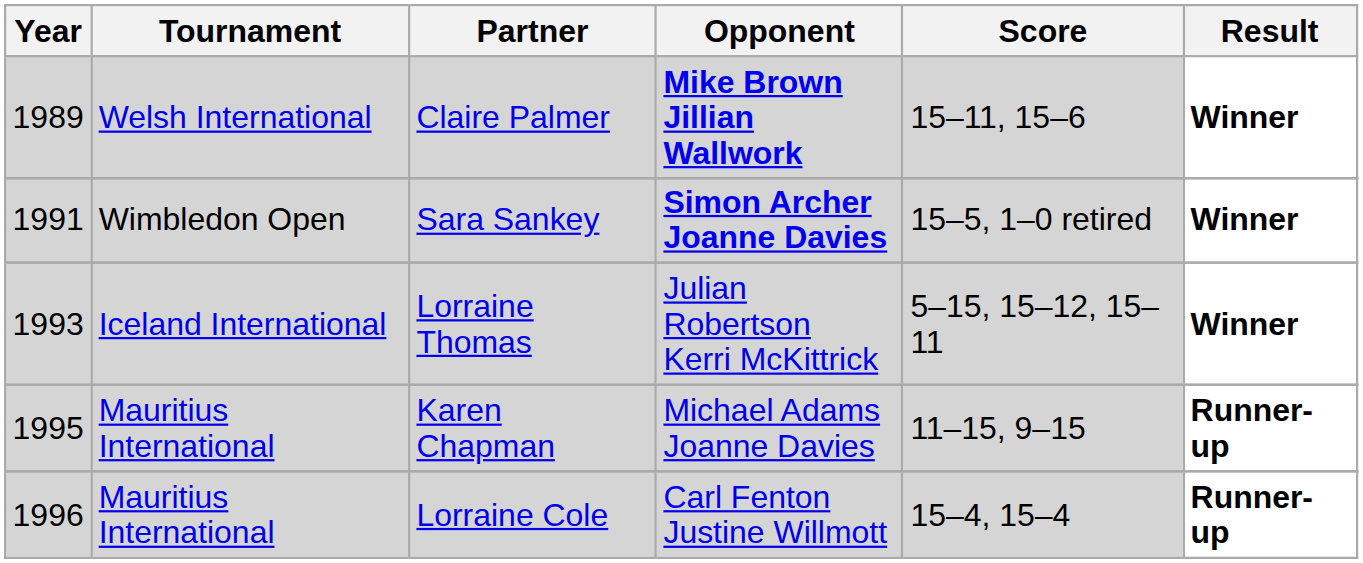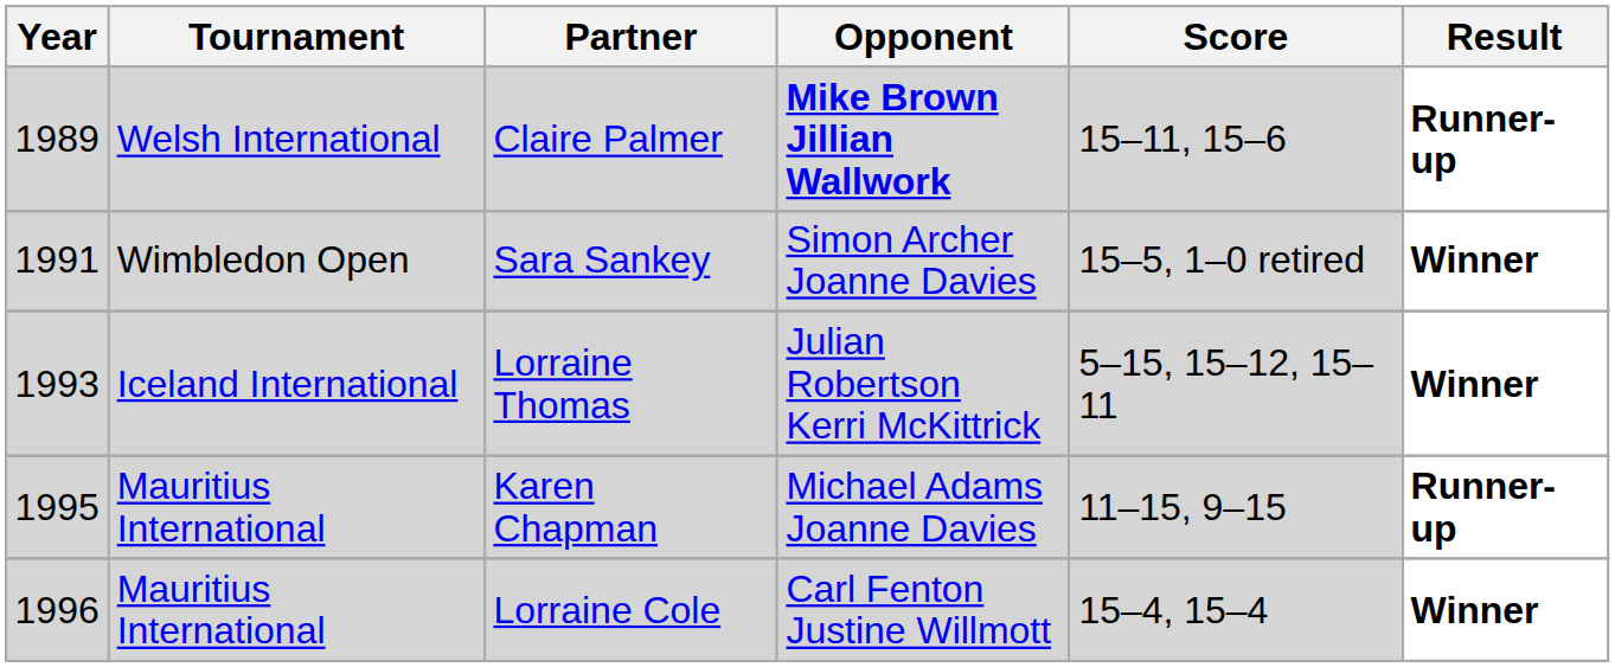 <table class="sortable wikitable" style="font-size: 90%;">
 <tr>
 <th>Year</th>
 <th>Tournament</th>
 <th>Partner</th>
 <th>Opponent</th>
 <th>Score</th>
 <th>Result</th>
 </tr>
 <tr style="background:#D5D5D5">
 <td align="center">1989</td>
 <td align="left"><a href='#'>Welsh International</a></td>
 <td align="left"> <a href='#'>Claire Palmer</a></td>
 <td align="left"><strong> <a href='#'>Mike Brown</a> <br>  <a href='#'>Jillian Wallwork</a></strong></td>
 <td align="left">15–11, 15–6</td>
-<td style="text-align:left; background:white"> <strong>Winner</strong></td>
+<td style="text-align:left; background:white"> <strong>Runner-up</strong></td>
 </tr>
 <tr>
 </tr>
 <tr style="background:#D5D5D5">
 <td align="center">1991</td>
 <td align="left">Wimbledon Open</td>
 <td align="left"> <a href='#'>Sara Sankey</a></td>
-<td align="left"><strong> <a href='#'>Simon Archer</a> <br>  <a href='#'>Joanne Davies</a></strong></td>
+<td align="left"> <a href='#'>Simon Archer</a> <br>  <a href='#'>Joanne Davies</a></td>
 <td align="left">15–5, 1–0 retired</td>
 <td style="text-align:left; background:white"> <strong>Winner</strong></td>
 </tr>
 <tr>
 </tr>
 <tr style="background:#D5D5D5">
 <td align="center">1993</td>
 <td align="left"><a href='#'>Iceland International</a></td>
 <td align="left"> <a href='#'>Lorraine Thomas</a></td>
 <td align="left"> <a href='#'>Julian Robertson</a> <br>  <a href='#'>Kerri McKittrick</a></td>
 <td align="left">5–15, 15–12, 15–11</td>
 <td style="text-align:left; background:white"> <strong>Winner</strong></td>
 </tr>
 <tr>
 </tr>
 <tr style="background:#D5D5D5">
 <td align="center">1995</td>
 <td align="left"><a href='#'>Mauritius International</a></td>
 <td align="left"> <a href='#'>Karen Chapman</a></td>
 <td align="left"> <a href='#'>Michael Adams</a> <br>  <a href='#'>Joanne Davies</a></td>
 <td align="left">11–15, 9–15</td>
 <td style="text-align:left; background:white"> <strong>Runner-up</strong></td>
 </tr>
 <tr>
 </tr>
 <tr style="background:#D5D5D5">
 <td align="center">1996</td>
 <td align="left"><a href='#'>Mauritius International</a></td>
 <td align="left"> <a href='#'>Lorraine Cole</a></td>
 <td align="left"> <a href='#'>Carl Fenton</a> <br>  <a href='#'>Justine Willmott</a></td>
 <td align="left">15–4, 15–4</td>
-<td style="text-align:left; background:white"> <strong>Runner-up</strong></td>
+<td style="text-align:left; background:white"> <strong>Winner</strong></td>
 </tr>
 </table>
